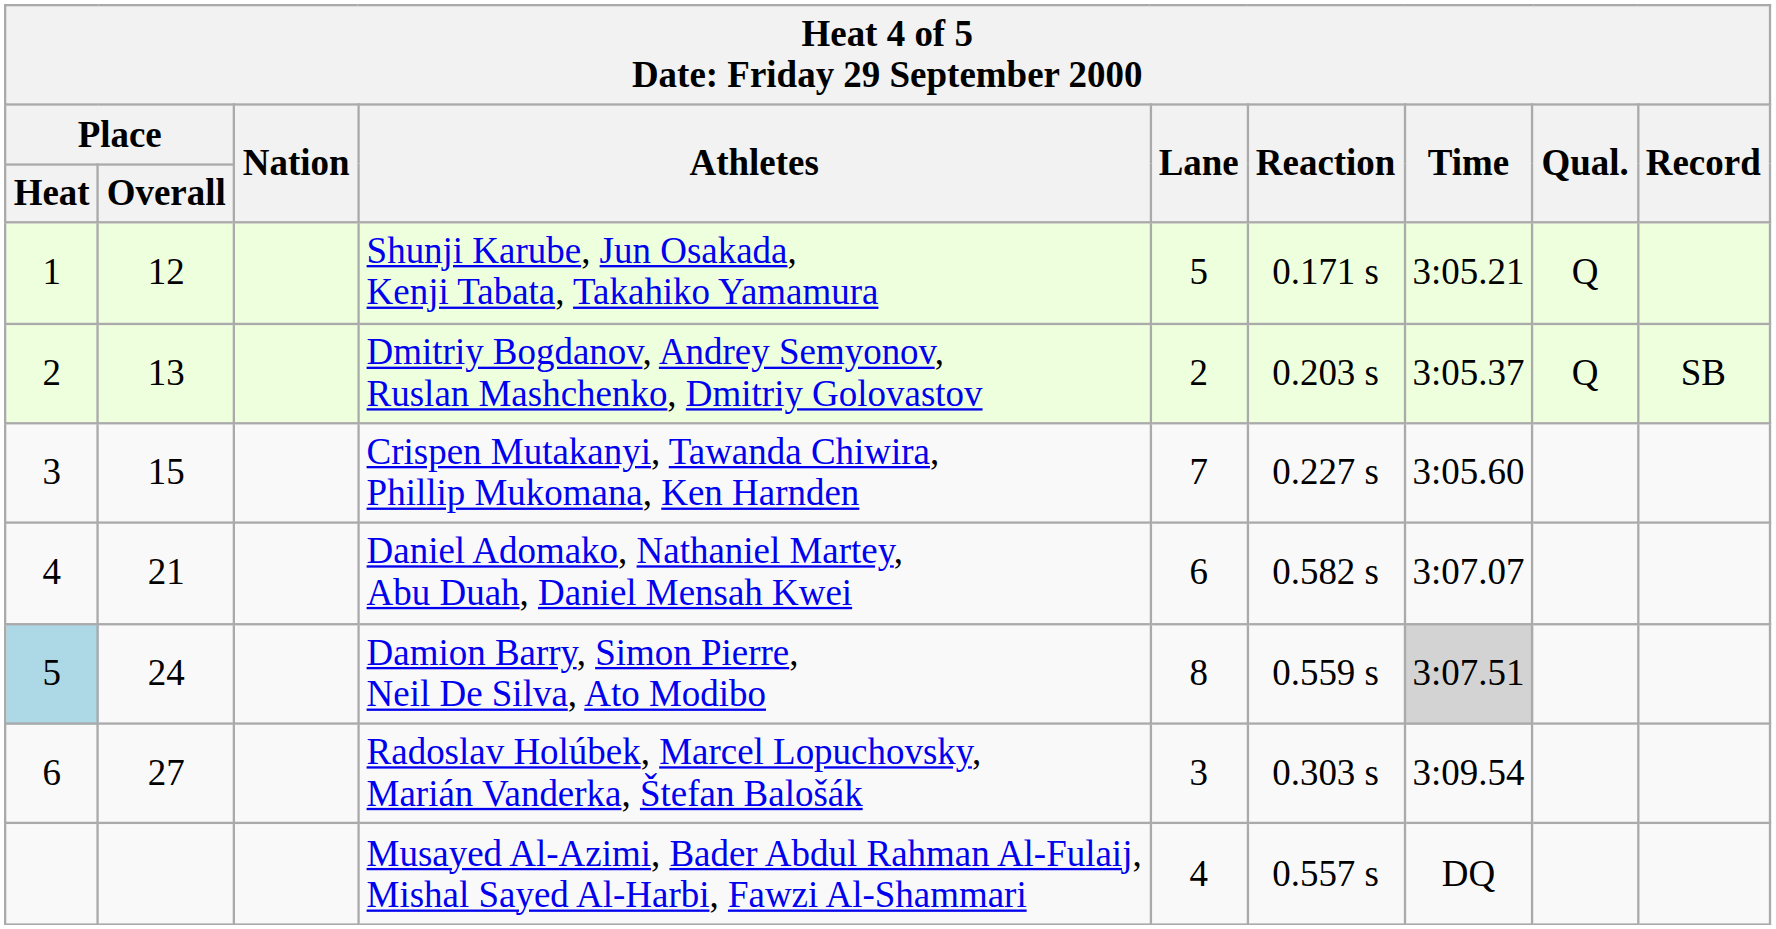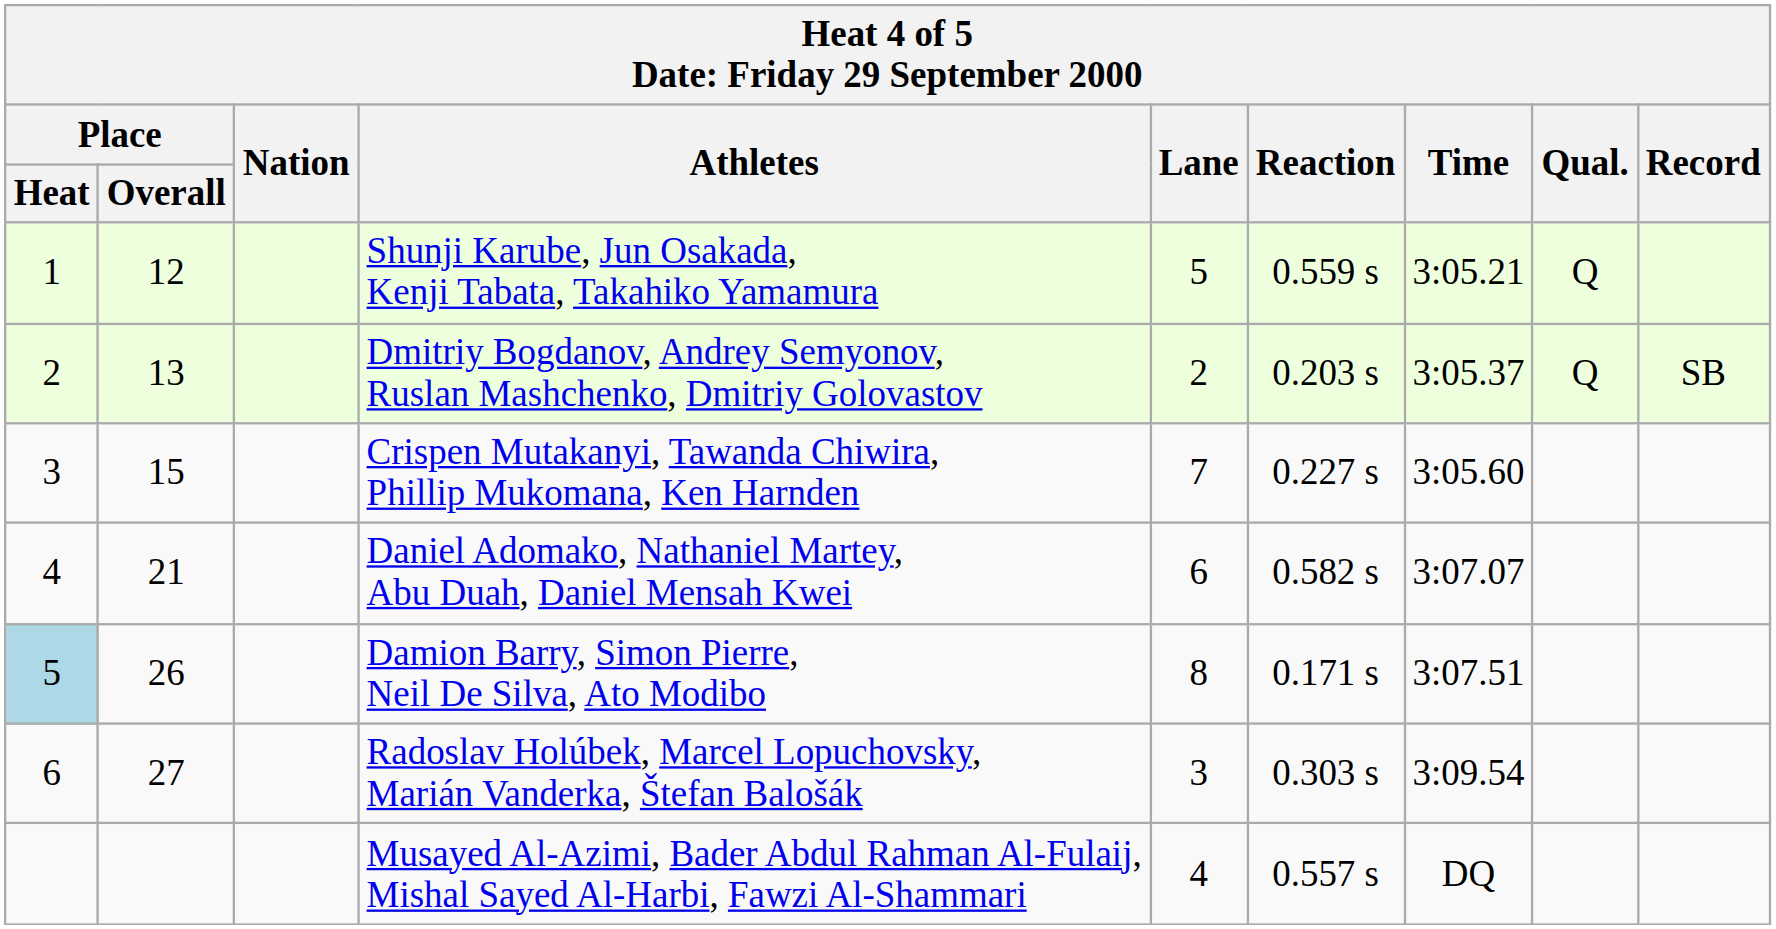 <table class="wikitable sortable">
 <tr>
 <th colspan=9>Heat 4 of 5 <br> Date: Friday 29 September 2000</th>
 </tr>
 <tr>
 <th colspan=2>Place</th>
 <th rowspan=2>Nation</th>
 <th rowspan=2>Athletes</th>
 <th rowspan=2>Lane</th>
 <th rowspan=2>Reaction</th>
 <th rowspan=2>Time</th>
 <th rowspan=2>Qual.</th>
 <th rowspan=2>Record</th>
 </tr>
 <tr>
 <th>Heat</th>
 <th>Overall</th>
 </tr>
 <tr bgcolor = "eeffdd">
 <td align="center">1</td>
 <td align="center">12</td>
 <td align="left"></td>
 <td align="left"><a href='#'>Shunji Karube</a>, <a href='#'>Jun Osakada</a>, <br> <a href='#'>Kenji Tabata</a>, <a href='#'>Takahiko Yamamura</a></td>
 <td align="center">5</td>
-<td align="center">0.171 s</td>
+<td align="center">0.559 s</td>
 <td align="center">3:05.21</td>
 <td align="center">Q</td>
 <td align="center"></td>
 </tr>
 <tr bgcolor = "eeffdd">
 <td align="center">2</td>
 <td align="center">13</td>
 <td align="left"></td>
 <td align="left"><a href='#'>Dmitriy Bogdanov</a>, <a href='#'>Andrey Semyonov</a>, <br><a href='#'>Ruslan Mashchenko</a>, <a href='#'>Dmitriy Golovastov</a></td>
 <td align="center">2</td>
 <td align="center">0.203 s</td>
 <td align="center">3:05.37</td>
 <td align="center">Q</td>
 <td align="center">SB</td>
 </tr>
 <tr>
 <td align="center">3</td>
 <td align="center">15</td>
 <td align="left"></td>
 <td align="left"><a href='#'>Crispen Mutakanyi</a>, <a href='#'>Tawanda Chiwira</a>,<br> <a href='#'>Phillip Mukomana</a>, <a href='#'>Ken Harnden</a></td>
 <td align="center">7</td>
 <td align="center">0.227 s</td>
 <td align="center">3:05.60</td>
 <td align="center"></td>
 <td align="center"></td>
 </tr>
 <tr>
 <td align="center">4</td>
 <td align="center">21</td>
 <td align="left"></td>
 <td align="left"><a href='#'>Daniel Adomako</a>, <a href='#'>Nathaniel Martey</a>,<br> <a href='#'>Abu Duah</a>, <a href='#'>Daniel Mensah Kwei</a></td>
 <td align="center">6</td>
 <td align="center">0.582 s</td>
 <td align="center">3:07.07</td>
 <td align="center"></td>
 <td align="center"></td>
 </tr>
 <tr>
 <td align="center" style="background: lightblue;">5</td>
-<td align="center">24</td>
+<td align="center">26</td>
 <td align="left"></td>
 <td align="left"><a href='#'>Damion Barry</a>, <a href='#'>Simon Pierre</a>,<br> <a href='#'>Neil De Silva</a>, <a href='#'>Ato Modibo</a></td>
 <td align="center">8</td>
-<td align="center">0.559 s</td>
-<td align="center" style="background: lightgrey;">3:07.51</td>
+<td align="center">0.171 s</td>
+<td align="center">3:07.51</td>
 <td align="center"></td>
 <td align="center"></td>
 </tr>
 <tr>
 <td align="center">6</td>
 <td align="center">27</td>
 <td align="left"></td>
 <td align="left"><a href='#'>Radoslav Holúbek</a>, <a href='#'>Marcel Lopuchovsky</a>, <br> <a href='#'>Marián Vanderka</a>, <a href='#'>Štefan Balošák</a></td>
 <td align="center">3</td>
 <td align="center">0.303 s</td>
 <td align="center">3:09.54</td>
 <td align="center"></td>
 <td align="center"></td>
 </tr>
 <tr>
 <td align="center"></td>
 <td align="center"></td>
 <td align="left"></td>
 <td align="left"><a href='#'>Musayed Al-Azimi</a>, <a href='#'>Bader Abdul Rahman Al-Fulaij</a>, <br> <a href='#'>Mishal Sayed Al-Harbi</a>, <a href='#'>Fawzi Al-Shammari</a></td>
 <td align="center">4</td>
 <td align="center">0.557 s</td>
 <td align="center">DQ</td>
 <td align="center"></td>
 <td align="center"></td>
 </tr>
 </table>
